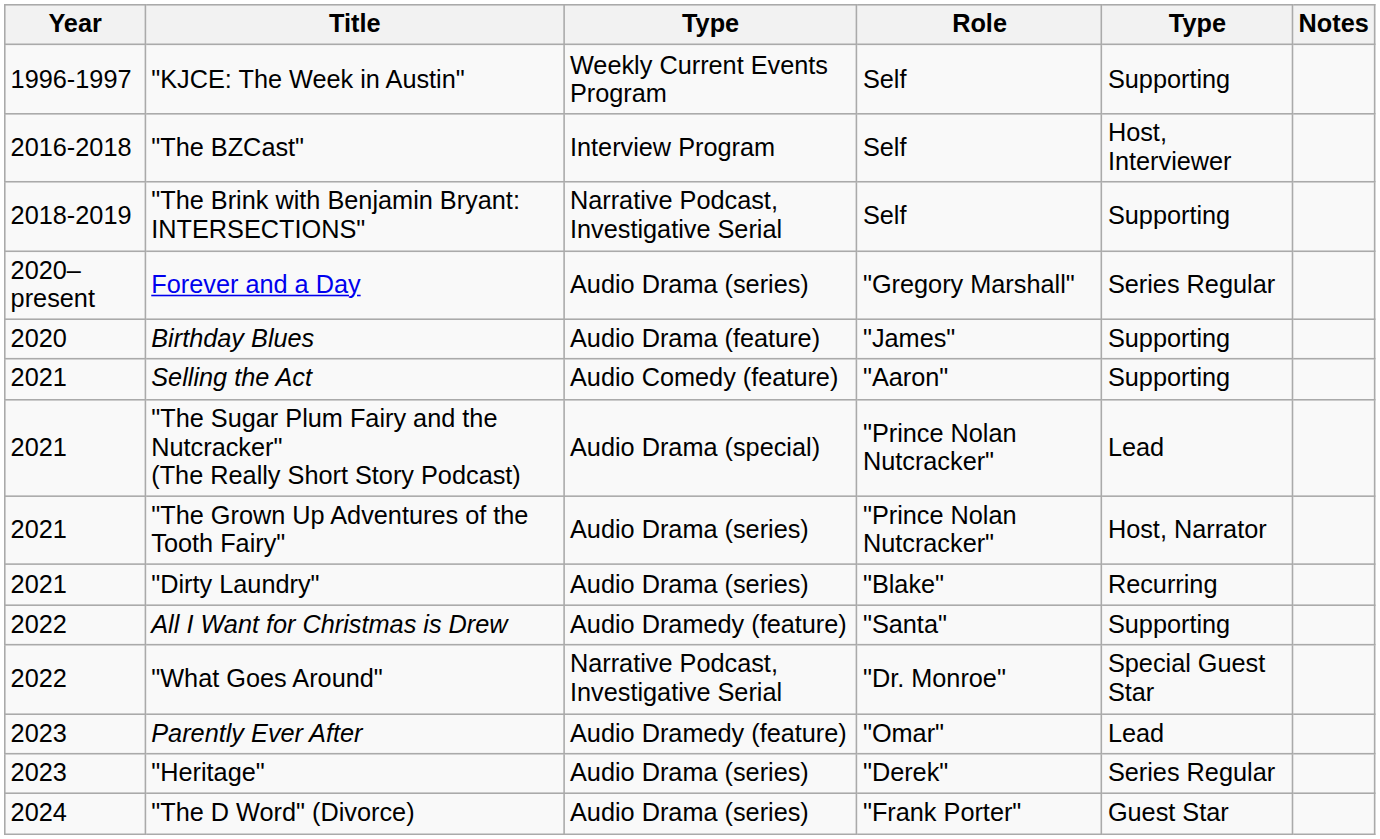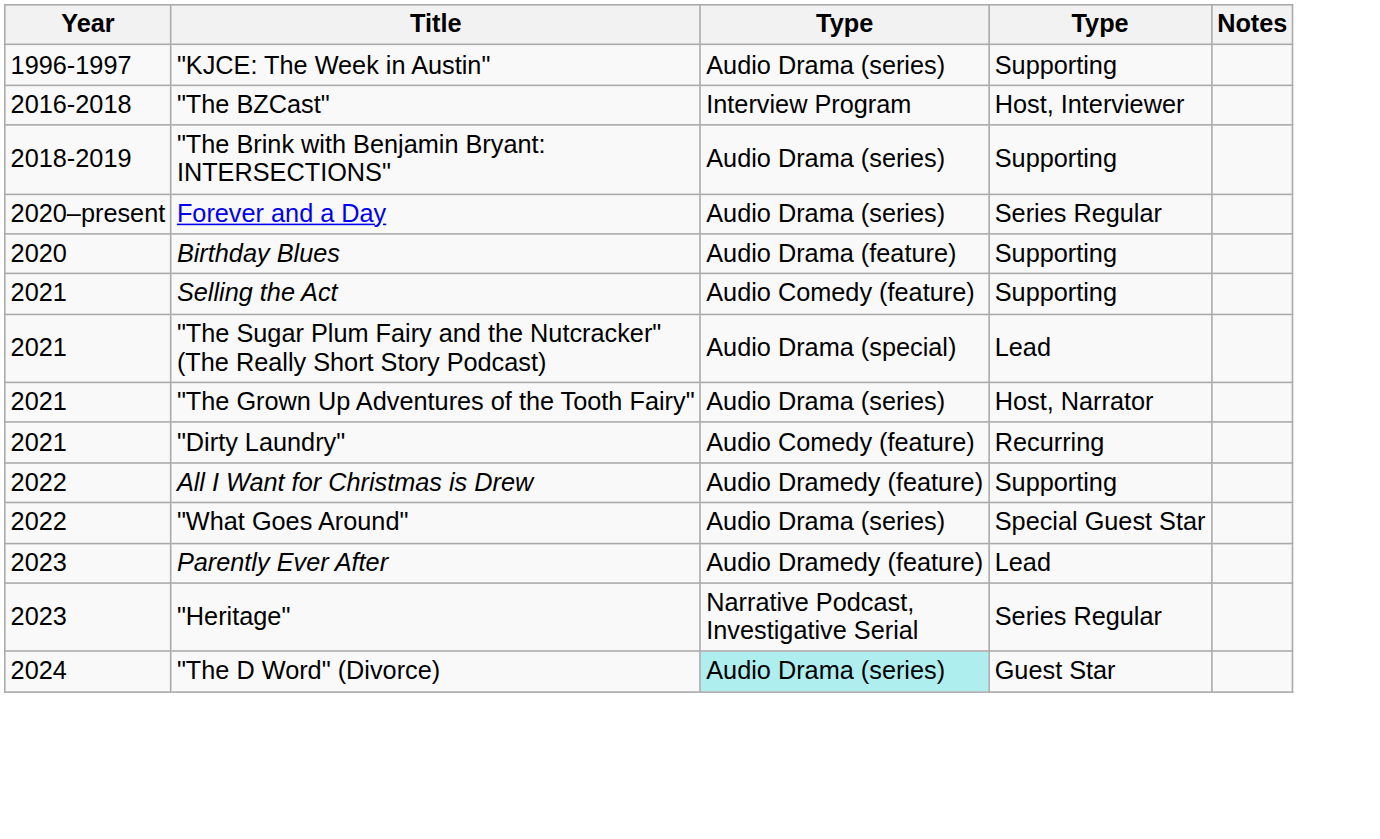 <table class="wikitable">
 <tr>
 <th>Year</th>
 <th>Title</th>
 <th>Type</th>
-<th>Role</th>
 <th>Type</th>
 <th>Notes</th>
 </tr>
 <tr>
 <td>1996-1997</td>
 <td>"KJCE: The Week in Austin"</td>
-<td>Weekly Current Events Program</td>
-<td>Self</td>
+<td>Audio Drama (series)</td>
 <td>Supporting</td>
 <td></td>
 </tr>
 <tr>
 <td>2016-2018</td>
 <td>"The BZCast"</td>
 <td>Interview Program</td>
-<td>Self</td>
 <td>Host, Interviewer</td>
 <td></td>
 </tr>
 <tr>
 <td>2018-2019</td>
 <td>"The Brink with Benjamin Bryant:<br>INTERSECTIONS"</td>
-<td>Narrative Podcast,<br>Investigative Serial</td>
-<td>Self</td>
+<td>Audio Drama (series)</td>
 <td>Supporting</td>
 <td></td>
 </tr>
 <tr>
 <td>2020–present</td>
 <td><a href='#'>Forever and a Day</a></td>
 <td>Audio Drama (series)</td>
-<td>"Gregory Marshall"</td>
 <td>Series Regular</td>
 <td></td>
 </tr>
 <tr>
 <td>2020</td>
 <td><em>Birthday Blues</em></td>
 <td>Audio Drama (feature)</td>
-<td>"James"</td>
 <td>Supporting</td>
 <td></td>
 </tr>
 <tr>
 <td>2021</td>
 <td><em>Selling the Act</em></td>
 <td>Audio Comedy (feature)</td>
-<td>"Aaron"</td>
 <td>Supporting</td>
 <td></td>
 </tr>
 <tr>
 <td>2021</td>
 <td>"The Sugar Plum Fairy and the Nutcracker"<br>(The Really Short Story Podcast)</td>
 <td>Audio Drama (special)</td>
-<td>"Prince Nolan Nutcracker"</td>
 <td>Lead</td>
 <td></td>
 </tr>
 <tr>
 <td>2021</td>
 <td>"The Grown Up Adventures of the Tooth Fairy"</td>
 <td>Audio Drama (series)</td>
-<td>"Prince Nolan Nutcracker"</td>
 <td>Host, Narrator</td>
 <td></td>
 </tr>
 <tr>
 <td>2021</td>
 <td>"Dirty Laundry"</td>
-<td>Audio Drama (series)</td>
-<td>"Blake"</td>
+<td>Audio Comedy (feature)</td>
 <td>Recurring</td>
 <td></td>
 </tr>
 <tr>
 <td>2022</td>
 <td><em>All I Want for Christmas is Drew</em></td>
 <td>Audio Dramedy (feature)</td>
-<td>"Santa"</td>
 <td>Supporting</td>
 <td></td>
 </tr>
 <tr>
 <td>2022</td>
 <td>"What Goes Around"</td>
-<td>Narrative Podcast,<br>Investigative Serial</td>
-<td>"Dr. Monroe"</td>
+<td>Audio Drama (series)</td>
 <td>Special Guest Star</td>
 <td></td>
 </tr>
 <tr>
 <td>2023</td>
 <td><em>Parently Ever After</em></td>
 <td>Audio Dramedy (feature)</td>
-<td>"Omar"</td>
 <td>Lead</td>
 <td></td>
 </tr>
 <tr>
 <td>2023</td>
 <td>"Heritage"</td>
-<td>Audio Drama (series)</td>
-<td>"Derek"</td>
+<td>Narrative Podcast,<br>Investigative Serial</td>
 <td>Series Regular</td>
 <td></td>
 </tr>
 <tr>
 <td>2024</td>
 <td>"The D Word" (Divorce)</td>
-<td>Audio Drama (series)</td>
-<td>"Frank Porter"</td>
+<td style="background: paleturquoise;">Audio Drama (series)</td>
 <td>Guest Star</td>
 <td></td>
 </tr>
 </table>
